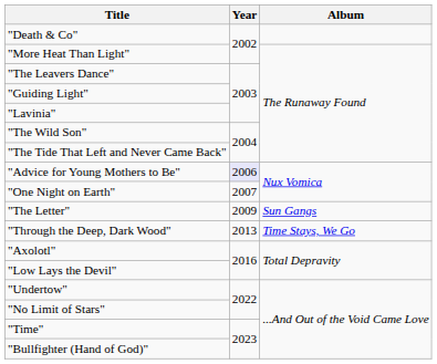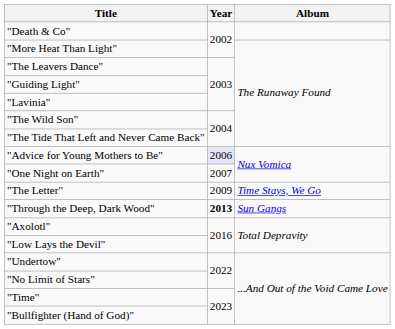 <table class="wikitable">
 <tr>
 <th>Title</th>
 <th>Year</th>
 <th>Album</th>
 </tr>
 <tr>
 <td>"Death & Co"</td>
 <td rowspan="2">2002</td>
 <td></td>
 </tr>
 <tr>
 <td>"More Heat Than Light"</td>
 <td rowspan="6"><em>The Runaway Found</em></td>
 </tr>
 <tr>
 <td>"The Leavers Dance"</td>
 <td rowspan="3">2003</td>
 </tr>
 <tr>
 <td>"Guiding Light"</td>
 </tr>
 <tr>
 <td>"Lavinia"</td>
 </tr>
 <tr>
 <td>"The Wild Son"</td>
 <td rowspan="2">2004</td>
 </tr>
 <tr>
 <td>"The Tide That Left and Never Came Back"</td>
 </tr>
 <tr>
 <td>"Advice for Young Mothers to Be"</td>
 <td style="background: lavender;">2006</td>
 <td rowspan="2"><em><a href='#'>Nux Vomica</a></em></td>
 </tr>
 <tr>
 <td>"One Night on Earth"</td>
 <td>2007</td>
 </tr>
 <tr>
 <td>"The Letter"</td>
 <td>2009</td>
-<td><em><a href='#'>Sun Gangs</a></em></td>
+<td><em><a href='#'>Time Stays, We Go</a></em></td>
 </tr>
 <tr>
 <td>"Through the Deep, Dark Wood"</td>
-<td>2013</td>
-<td><em><a href='#'>Time Stays, We Go</a></em></td>
+<td><strong>2013</strong></td>
+<td><em><a href='#'>Sun Gangs</a></em></td>
 </tr>
 <tr>
 <td>"Axolotl"</td>
 <td rowspan="2">2016</td>
 <td rowspan="2"><em>Total Depravity</em></td>
 </tr>
 <tr>
 <td>"Low Lays the Devil"</td>
 </tr>
 <tr>
 <td>"Undertow"</td>
 <td rowspan="2">2022</td>
 <td rowspan="4"><em>...And Out of the Void Came Love</em></td>
 </tr>
 <tr>
 <td>"No Limit of Stars"</td>
 </tr>
 <tr>
 <td>"Time"</td>
 <td rowspan="2">2023</td>
 </tr>
 <tr>
 <td>"Bullfighter (Hand of God)"</td>
 </tr>
 </table>
